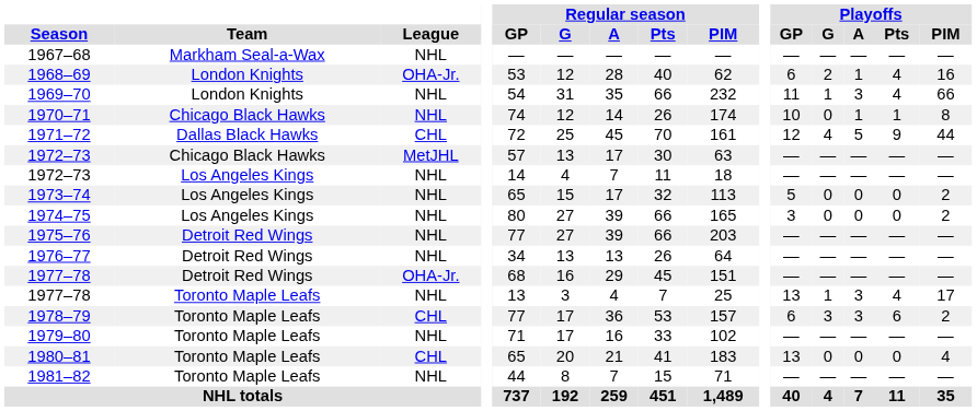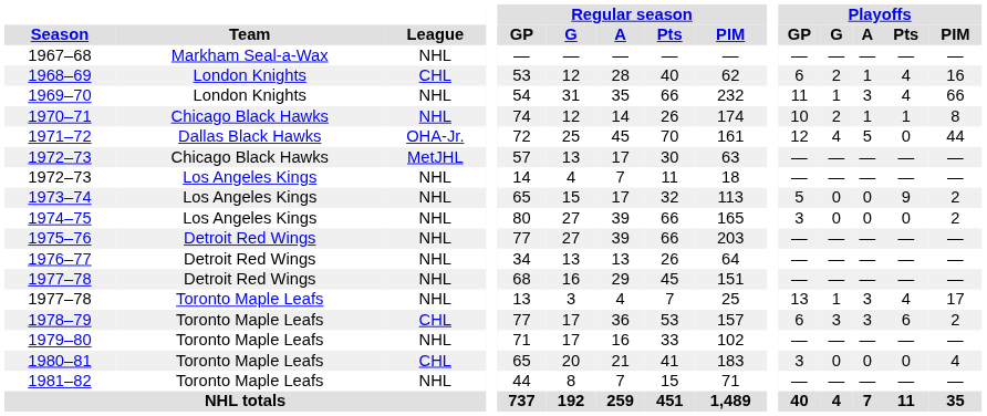 <table border="0" cellpadding="1" cellspacing="0" style="text-align:center; width:60em">
 <tr bgcolor="#e0e0e0">
 <th colspan="3" bgcolor="#ffffff"> </th>
 <th rowspan="99" bgcolor="#ffffff"> </th>
 <th colspan="5"><a href='#'>Regular season</a></th>
 <th rowspan="99" bgcolor="#ffffff"> </th>
 <th colspan="5"><a href='#'>Playoffs</a></th>
 </tr>
 <tr bgcolor="#e0e0e0">
 <th><a href='#'>Season</a></th>
 <th>Team</th>
 <th>League</th>
 <th>GP</th>
 <th><a href='#'>G</a></th>
 <th><a href='#'>A</a></th>
 <th><a href='#'>Pts</a></th>
 <th><a href='#'>PIM</a></th>
 <th>GP</th>
 <th>G</th>
 <th>A</th>
 <th>Pts</th>
 <th>PIM</th>
 </tr>
 <tr>
 <td>1967–68</td>
 <td><a href='#'>Markham Seal-a-Wax</a></td>
 <td>NHL</td>
 <td>—</td>
 <td>—</td>
 <td>—</td>
 <td>—</td>
 <td>—</td>
 <td>—</td>
 <td>—</td>
 <td>—</td>
 <td>—</td>
 <td>—</td>
 </tr>
 <tr bgcolor="#f0f0f0">
 <td><a href='#'>1968–69</a></td>
 <td><a href='#'>London Knights</a></td>
-<td><a href='#'>OHA-Jr.</a></td>
+<td><a href='#'>CHL</a></td>
 <td>53</td>
 <td>12</td>
 <td>28</td>
 <td>40</td>
 <td>62</td>
 <td>6</td>
 <td>2</td>
 <td>1</td>
 <td>4</td>
 <td>16</td>
 </tr>
 <tr>
 <td><a href='#'>1969–70</a></td>
 <td>London Knights</td>
 <td>NHL</td>
 <td>54</td>
 <td>31</td>
 <td>35</td>
 <td>66</td>
 <td>232</td>
 <td>11</td>
 <td>1</td>
 <td>3</td>
 <td>4</td>
 <td>66</td>
 </tr>
 <tr bgcolor="#f0f0f0">
 <td><a href='#'>1970–71</a></td>
 <td><a href='#'>Chicago Black Hawks</a></td>
 <td><a href='#'>NHL</a></td>
 <td>74</td>
 <td>12</td>
 <td>14</td>
 <td>26</td>
 <td>174</td>
 <td>10</td>
-<td>0</td>
+<td>2</td>
 <td>1</td>
 <td>1</td>
 <td>8</td>
 </tr>
 <tr>
 <td><a href='#'>1971–72</a></td>
 <td><a href='#'>Dallas Black Hawks</a></td>
-<td><a href='#'>CHL</a></td>
+<td><a href='#'>OHA-Jr.</a></td>
 <td>72</td>
 <td>25</td>
 <td>45</td>
 <td>70</td>
 <td>161</td>
 <td>12</td>
 <td>4</td>
 <td>5</td>
-<td>9</td>
+<td>0</td>
 <td>44</td>
 </tr>
 <tr bgcolor="#f0f0f0">
 <td><a href='#'>1972–73</a></td>
 <td>Chicago Black Hawks</td>
 <td><a href='#'>MetJHL</a></td>
 <td>57</td>
 <td>13</td>
 <td>17</td>
 <td>30</td>
 <td>63</td>
 <td>—</td>
 <td>—</td>
 <td>—</td>
 <td>—</td>
 <td>—</td>
 </tr>
 <tr>
 <td>1972–73</td>
 <td><a href='#'>Los Angeles Kings</a></td>
 <td>NHL</td>
 <td>14</td>
 <td>4</td>
 <td>7</td>
 <td>11</td>
 <td>18</td>
 <td>—</td>
 <td>—</td>
 <td>—</td>
 <td>—</td>
 <td>—</td>
 </tr>
 <tr bgcolor="#f0f0f0">
 <td><a href='#'>1973–74</a></td>
 <td>Los Angeles Kings</td>
 <td>NHL</td>
 <td>65</td>
 <td>15</td>
 <td>17</td>
 <td>32</td>
 <td>113</td>
 <td>5</td>
 <td>0</td>
 <td>0</td>
-<td>0</td>
+<td>9</td>
 <td>2</td>
 </tr>
 <tr>
 <td><a href='#'>1974–75</a></td>
 <td>Los Angeles Kings</td>
 <td>NHL</td>
 <td>80</td>
 <td>27</td>
 <td>39</td>
 <td>66</td>
 <td>165</td>
 <td>3</td>
 <td>0</td>
 <td>0</td>
 <td>0</td>
 <td>2</td>
 </tr>
 <tr bgcolor="#f0f0f0">
 <td><a href='#'>1975–76</a></td>
 <td><a href='#'>Detroit Red Wings</a></td>
 <td>NHL</td>
 <td>77</td>
 <td>27</td>
 <td>39</td>
 <td>66</td>
 <td>203</td>
 <td>—</td>
 <td>—</td>
 <td>—</td>
 <td>—</td>
 <td>—</td>
 </tr>
 <tr>
 <td><a href='#'>1976–77</a></td>
 <td>Detroit Red Wings</td>
 <td>NHL</td>
 <td>34</td>
 <td>13</td>
 <td>13</td>
 <td>26</td>
 <td>64</td>
 <td>—</td>
 <td>—</td>
 <td>—</td>
 <td>—</td>
 <td>—</td>
 </tr>
 <tr bgcolor="#f0f0f0">
 <td><a href='#'>1977–78</a></td>
 <td>Detroit Red Wings</td>
-<td><a href='#'>OHA-Jr.</a></td>
+<td>NHL</td>
 <td>68</td>
 <td>16</td>
 <td>29</td>
 <td>45</td>
 <td>151</td>
 <td>—</td>
 <td>—</td>
 <td>—</td>
 <td>—</td>
 <td>—</td>
 </tr>
 <tr>
 <td>1977–78</td>
 <td><a href='#'>Toronto Maple Leafs</a></td>
 <td>NHL</td>
 <td>13</td>
 <td>3</td>
 <td>4</td>
 <td>7</td>
 <td>25</td>
 <td>13</td>
 <td>1</td>
 <td>3</td>
 <td>4</td>
 <td>17</td>
 </tr>
 <tr bgcolor="#f0f0f0">
 <td><a href='#'>1978–79</a></td>
 <td>Toronto Maple Leafs</td>
 <td><a href='#'>CHL</a></td>
 <td>77</td>
 <td>17</td>
 <td>36</td>
 <td>53</td>
 <td>157</td>
 <td>6</td>
 <td>3</td>
 <td>3</td>
 <td>6</td>
 <td>2</td>
 </tr>
 <tr>
 <td><a href='#'>1979–80</a></td>
 <td>Toronto Maple Leafs</td>
 <td>NHL</td>
 <td>71</td>
 <td>17</td>
 <td>16</td>
 <td>33</td>
 <td>102</td>
 <td>—</td>
 <td>—</td>
 <td>—</td>
 <td>—</td>
 <td>—</td>
 </tr>
 <tr bgcolor="#f0f0f0">
 <td><a href='#'>1980–81</a></td>
 <td>Toronto Maple Leafs</td>
 <td><a href='#'>CHL</a></td>
 <td>65</td>
 <td>20</td>
 <td>21</td>
 <td>41</td>
 <td>183</td>
-<td>13</td>
+<td>3</td>
 <td>0</td>
 <td>0</td>
 <td>0</td>
 <td>4</td>
 </tr>
 <tr>
 <td><a href='#'>1981–82</a></td>
 <td>Toronto Maple Leafs</td>
 <td>NHL</td>
 <td>44</td>
 <td>8</td>
 <td>7</td>
 <td>15</td>
 <td>71</td>
 <td>—</td>
 <td>—</td>
 <td>—</td>
 <td>—</td>
 <td>—</td>
 </tr>
 <tr bgcolor="#e0e0e0">
 <th colspan="3">NHL totals</th>
 <th>737</th>
 <th>192</th>
 <th>259</th>
 <th>451</th>
 <th>1,489</th>
 <th>40</th>
 <th>4</th>
 <th>7</th>
 <th>11</th>
 <th>35</th>
 </tr>
 </table>
